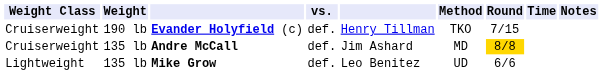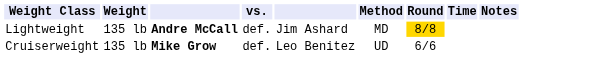 <table class="toccolours" style="font-size: 85%;">
 <tr>
 <th style="background:#e6e8fa; color:#000; text-align:center;">Weight Class</th>
 <th style="background:#e6e8fa; color:#000; text-align:center;">Weight</th>
 <th style="background:#e6e8fa; color:#000; text-align:center;"></th>
 <th style="background:#e6e8fa; color:#000; text-align:center;">vs.</th>
 <th style="background:#e6e8fa; color:#000; text-align:center;"></th>
 <th style="background:#e6e8fa; color:#000; text-align:center;">Method</th>
 <th style="background:#e6e8fa; color:#000; text-align:center;">Round</th>
 <th style="background:#e6e8fa; color:#000; text-align:center;">Time</th>
 <th style="background:#e6e8fa; color:#000; text-align:center;">Notes</th>
 </tr>
 <tr>
-<td>Cruiserweight</td>
-<td>190 lb</td>
-<td><strong><a href='#'>Evander Holyfield</a></strong> (c)</td>
-<td>def.</td>
-<td><a href='#'>Henry Tillman</a></td>
-<td align=center>TKO</td>
-<td align=center>7/15</td>
-<td align=center></td>
-<td></td>
-</tr>
-<tr>
-<td>Cruiserweight</td>
+<td>Lightweight</td>
 <td>135 lb</td>
 <td><strong>Andre McCall</strong></td>
 <td>def.</td>
 <td>Jim Ashard</td>
 <td align=center>MD</td>
 <td align=center style="background: gold;">8/8</td>
 <td align=center></td>
 </tr>
 <tr>
-<td>Lightweight</td>
+<td>Cruiserweight</td>
 <td>135 lb</td>
 <td><strong>Mike Grow</strong></td>
 <td>def.</td>
 <td>Leo Benitez</td>
 <td align=center>UD</td>
 <td align=center>6/6</td>
 <td align=center></td>
 </tr>
 </table>
